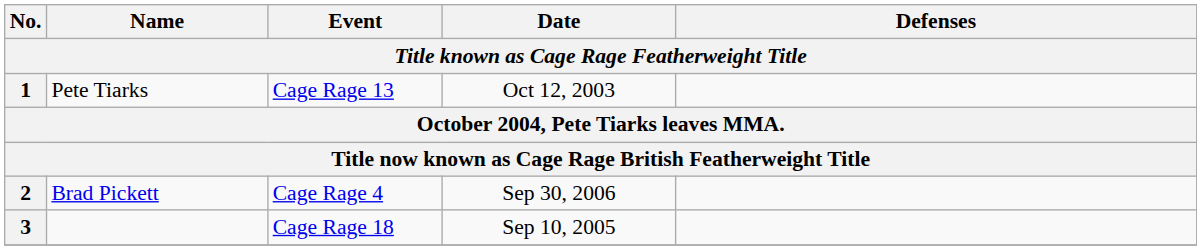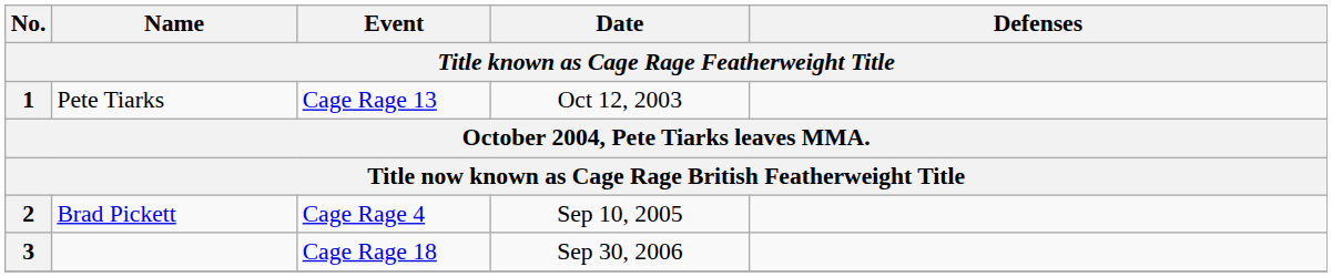 <table class="wikitable" width=100%>
 <tr>
 <th width=1%>No.</th>
 <th width=19%>Name</th>
 <th width=15%>Event</th>
 <th width=20%>Date</th>
 <th width=45%>Defenses</th>
 </tr>
 <tr>
 <th colspan=5 align=center><em>Title known as <strong>Cage Rage Featherweight Title<strong><em></th>
 </tr>
 <tr>
 <th>1</th>
 <td> Pete Tiarks <br></td>
 <td><a href='#'>Cage Rage 13</a> <br></td>
 <td align=center>Oct 12, 2003</td>
 <td></td>
 </tr>
 <tr>
 <th colspan=5 align=center></em>October 2004, Pete Tiarks leaves MMA.<em></th>
 </tr>
 <tr>
 <th colspan=5 align=center></em>Title now known as </strong>Cage Rage British Featherweight Title</em></strong></th>
 </tr>
 <tr>
 <th>2</th>
 <td> <a href='#'>Brad Pickett</a> <br></td>
 <td><a href='#'>Cage Rage 4</a> <br></td>
-<td align=center>Sep 30, 2006</td>
+<td align=center>Sep 10, 2005</td>
 <td></td>
 </tr>
 <tr>
 <th>3</th>
 <td></td>
 <td><a href='#'>Cage Rage 18</a> <br></td>
-<td align=center>Sep 10, 2005</td>
+<td align=center>Sep 30, 2006</td>
 <td></td>
 </tr>
 <tr>
 </tr>
 </table>
